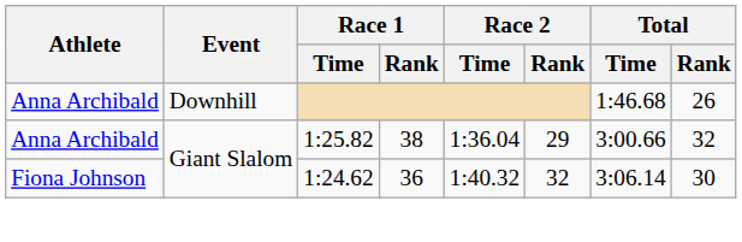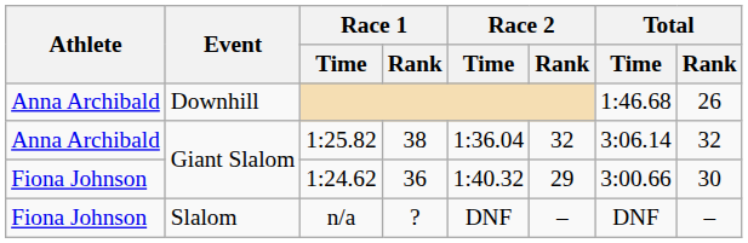 <table class="wikitable" style="font-size:90%">
 <tr>
 <th rowspan="2">Athlete</th>
 <th rowspan="2">Event</th>
 <th colspan="2">Race 1</th>
 <th colspan="2">Race 2</th>
 <th colspan="2">Total</th>
 </tr>
 <tr>
 <th>Time</th>
 <th>Rank</th>
 <th>Time</th>
 <th>Rank</th>
 <th>Time</th>
 <th>Rank</th>
 </tr>
 <tr>
 <td><a href='#'>Anna Archibald</a></td>
 <td>Downhill</td>
 <td colspan="4" bgcolor="wheat"></td>
 <td align="center">1:46.68</td>
 <td align="center">26</td>
 </tr>
 <tr>
 <td><a href='#'>Anna Archibald</a></td>
 <td rowspan="2">Giant Slalom</td>
 <td align="center">1:25.82</td>
 <td align="center">38</td>
 <td align="center">1:36.04</td>
-<td align="center">29</td>
-<td align="center">3:00.66</td>
+<td align="center">32</td>
+<td align="center">3:06.14</td>
 <td align="center">32</td>
 </tr>
 <tr>
 <td><a href='#'>Fiona Johnson</a></td>
 <td align="center">1:24.62</td>
 <td align="center">36</td>
 <td align="center">1:40.32</td>
-<td align="center">32</td>
-<td align="center">3:06.14</td>
+<td align="center">29</td>
+<td align="center">3:00.66</td>
 <td align="center">30</td>
 </tr>
+<tr>
+<td><a href='#'>Fiona Johnson</a></td>
+<td>Slalom</td>
+<td align="center">n/a</td>
+<td align="center">?</td>
+<td align="center">DNF</td>
+<td align="center">–</td>
+<td align="center">DNF</td>
+<td align="center">–</td>
+</tr>
 </table>
